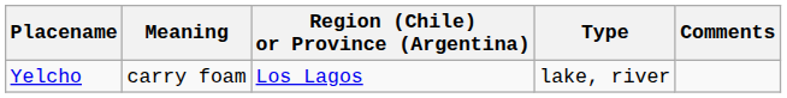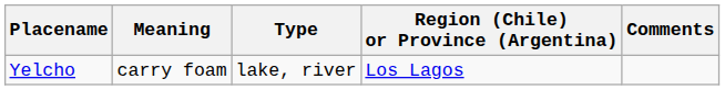 <table align=center class="wikitable">
 <tr>
 <th>Placename</th>
 <th>Meaning</th>
+<th>Type</th>
 <th>Region (Chile)<br>or Province (Argentina)</th>
-<th>Type</th>
 <th>Comments</th>
 </tr>
 <tr>
 <td><a href='#'>Yelcho</a></td>
 <td>carry foam</td>
+<td>lake, river</td>
 <td><a href='#'>Los Lagos</a></td>
-<td>lake, river</td>
 <td></td>
 </tr>
 </table>
